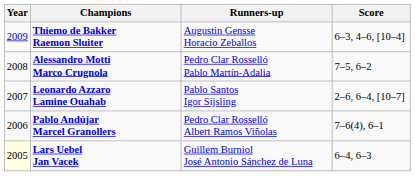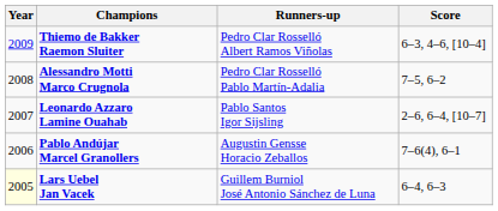 <table class="wikitable" style="font-size:90%">
 <tr>
 <th>Year</th>
 <th width="200">Champions</th>
 <th width="200">Runners-up</th>
 <th width="100">Score</th>
 </tr>
 <tr>
 <td><a href='#'>2009</a></td>
 <td> <strong><a href='#'>Thiemo de Bakker</a></strong><br> <strong><a href='#'>Raemon Sluiter</a></strong></td>
-<td> <a href='#'>Augustin Gensse</a><br> <a href='#'>Horacio Zeballos</a></td>
+<td> <a href='#'>Pedro Clar Rosselló</a><br> <a href='#'>Albert Ramos Viñolas</a></td>
 <td>6–3, 4–6, [10–4]</td>
 </tr>
 <tr>
 <td>2008</td>
 <td> <strong><a href='#'>Alessandro Motti</a></strong><br> <strong><a href='#'>Marco Crugnola</a></strong></td>
 <td> <a href='#'>Pedro Clar Rosselló</a><br> <a href='#'>Pablo Martín-Adalia</a></td>
 <td>7–5, 6–2</td>
 </tr>
 <tr>
 <td>2007</td>
 <td> <strong><a href='#'>Leonardo Azzaro</a></strong><br> <strong><a href='#'>Lamine Ouahab</a></strong></td>
 <td> <a href='#'>Pablo Santos</a><br> <a href='#'>Igor Sijsling</a></td>
 <td>2–6, 6–4, [10–7]</td>
 </tr>
 <tr>
 <td>2006</td>
 <td> <strong><a href='#'>Pablo Andújar</a></strong><br> <strong><a href='#'>Marcel Granollers</a></strong></td>
-<td> <a href='#'>Pedro Clar Rosselló</a><br> <a href='#'>Albert Ramos Viñolas</a></td>
+<td> <a href='#'>Augustin Gensse</a><br> <a href='#'>Horacio Zeballos</a></td>
 <td>7–6(4), 6–1</td>
 </tr>
 <tr>
 <td style="background: lightyellow;">2005</td>
 <td> <strong><a href='#'>Lars Uebel</a></strong><br> <strong><a href='#'>Jan Vacek</a></strong></td>
 <td> <a href='#'>Guillem Burniol</a><br> <a href='#'>José Antonio Sánchez de Luna</a></td>
 <td>6–4, 6–3</td>
 </tr>
 </table>
